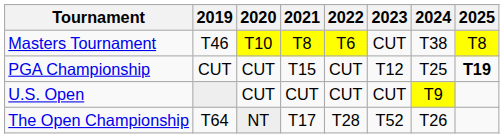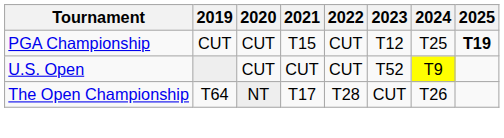 <table class="wikitable" style="font-size:95%;text-align:center;">
 <tr>
 <th>Tournament</th>
 <th>2019</th>
 <th>2020</th>
 <th>2021</th>
 <th>2022</th>
 <th>2023</th>
 <th>2024</th>
 <th>2025</th>
-</tr>
-<tr>
-<td align=left><a href='#'>Masters Tournament</a></td>
-<td>T46</td>
-<td style="background:yellow;">T10</td>
-<td style="background:yellow;">T8</td>
-<td style="background:yellow;">T6</td>
-<td>CUT</td>
-<td>T38</td>
-<td style="background:yellow;">T8</td>
 </tr>
 <tr>
 <td align=left><a href='#'>PGA Championship</a></td>
 <td>CUT</td>
 <td>CUT</td>
 <td>T15</td>
 <td>CUT</td>
 <td>T12</td>
 <td>T25</td>
 <td><strong>T19</strong></td>
 </tr>
 <tr>
 <td align=left><a href='#'>U.S. Open</a></td>
 <td style="background:#eeeeee;"></td>
 <td>CUT</td>
 <td>CUT</td>
 <td>CUT</td>
-<td>CUT</td>
+<td>T52</td>
 <td style="background:yellow;">T9</td>
 <td></td>
 </tr>
 <tr>
 <td align=left><a href='#'>The Open Championship</a></td>
 <td>T64</td>
 <td style="background:#eeeeee;">NT</td>
 <td>T17</td>
 <td>T28</td>
-<td>T52</td>
+<td>CUT</td>
 <td>T26</td>
 <td></td>
 </tr>
 </table>
